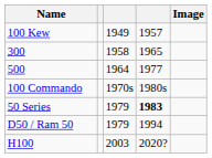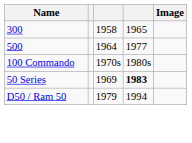 <table class="wikitable sortable">
 <tr>
 <th width=120px>Name</th>
 <th width=px></th>
 <th width=px></th>
 <th width=px></th>
 <th width=px>Image</th>
-</tr>
-<tr>
-<td><a href='#'>100 Kew</a></td>
-<td></td>
-<td>1949</td>
-<td>1957</td>
-<td></td>
 </tr>
 <tr>
 <td><a href='#'>300</a></td>
 <td></td>
 <td>1958</td>
 <td>1965</td>
 <td></td>
 </tr>
 <tr>
 <td><a href='#'>500</a></td>
 <td></td>
 <td>1964</td>
 <td>1977</td>
 <td></td>
 </tr>
 <tr>
 <td><a href='#'>100 Commando</a></td>
 <td></td>
 <td>1970s</td>
 <td>1980s</td>
 <td></td>
 </tr>
 <tr>
 <td><a href='#'>50 Series</a></td>
 <td></td>
-<td>1979</td>
+<td>1969</td>
 <td><strong>1983</strong></td>
 <td></td>
 </tr>
 <tr>
 <td><a href='#'>D50 / Ram 50</a> </td>
 <td></td>
 <td>1979</td>
 <td>1994</td>
 <td></td>
 </tr>
-<tr>
-<td><a href='#'>H100</a> </td>
-<td></td>
-<td>2003</td>
-<td>2020?</td>
-<td></td>
-</tr>
 </table>
